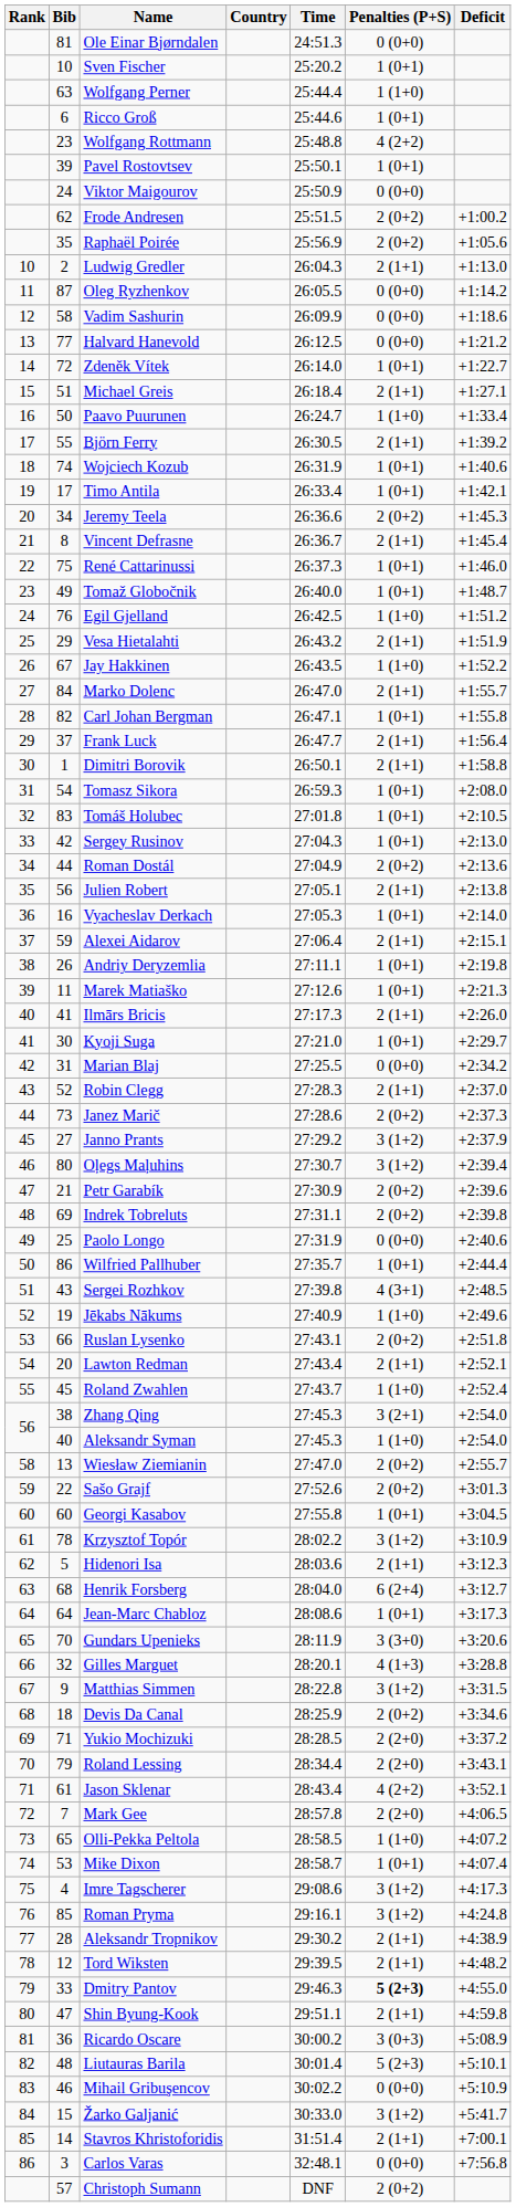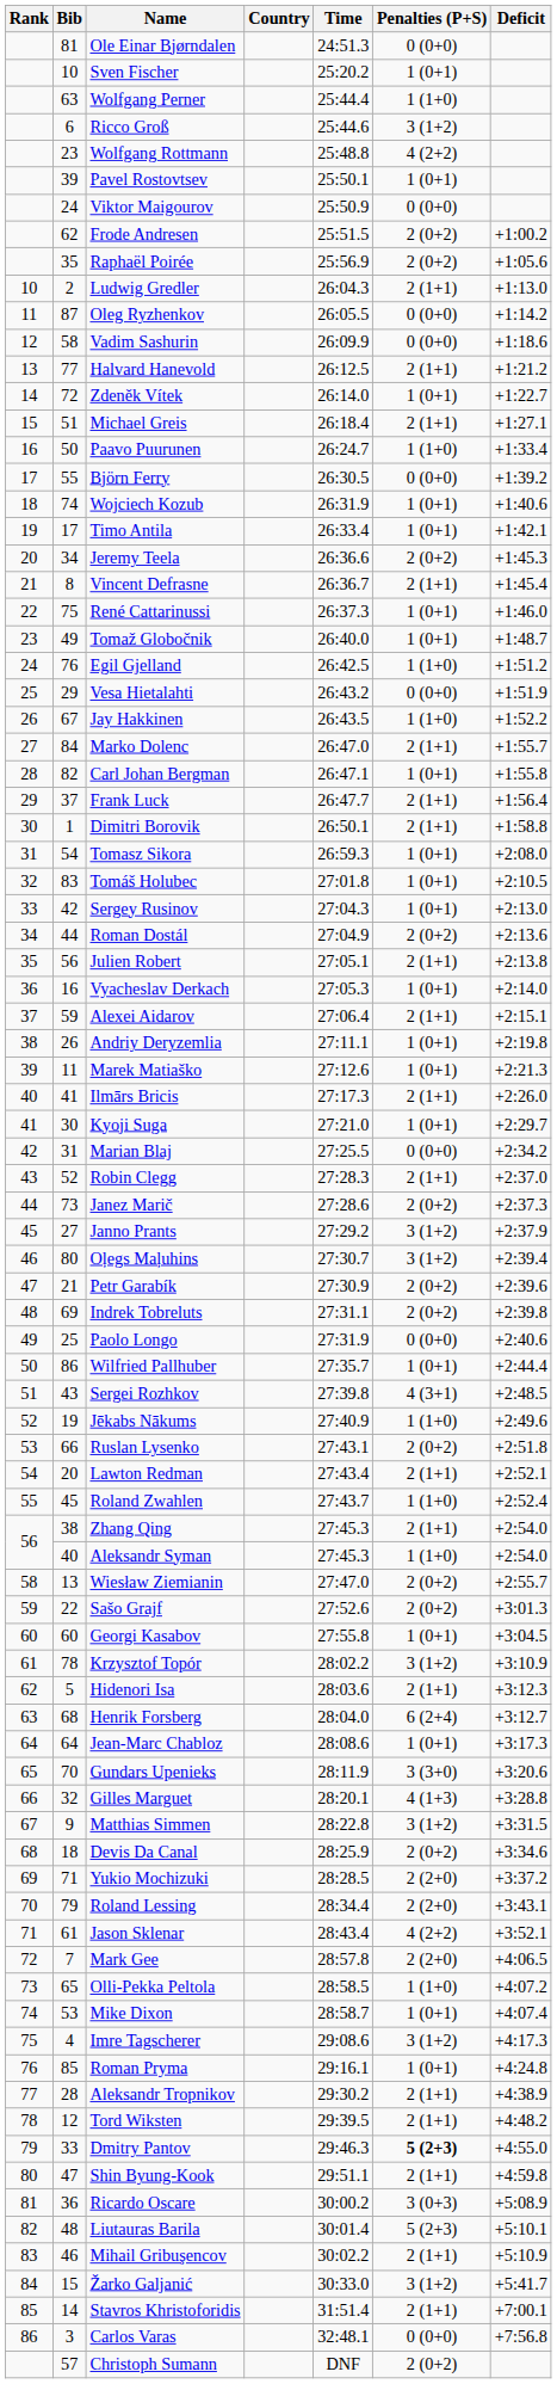 <table class="wikitable sortable" style="text-align:center">
 <tr>
 <th>Rank</th>
 <th>Bib</th>
 <th>Name</th>
 <th>Country</th>
 <th>Time</th>
 <th>Penalties (P+S)</th>
 <th>Deficit</th>
 </tr>
 <tr>
 <td></td>
 <td>81</td>
 <td align=left><a href='#'>Ole Einar Bjørndalen</a></td>
 <td align=left></td>
 <td>24:51.3</td>
 <td>0 (0+0)</td>
 <td></td>
 </tr>
 <tr>
 <td></td>
 <td>10</td>
 <td align=left><a href='#'>Sven Fischer</a></td>
 <td align=left></td>
 <td>25:20.2</td>
 <td>1 (0+1)</td>
 <td></td>
 </tr>
 <tr>
 <td></td>
 <td>63</td>
 <td align=left><a href='#'>Wolfgang Perner</a></td>
 <td align=left></td>
 <td>25:44.4</td>
 <td>1 (1+0)</td>
 <td></td>
 </tr>
 <tr>
 <td></td>
 <td>6</td>
 <td align=left><a href='#'>Ricco Groß</a></td>
 <td align=left></td>
 <td>25:44.6</td>
-<td>1 (0+1)</td>
+<td>3 (1+2)</td>
 <td></td>
 </tr>
 <tr>
 <td></td>
 <td>23</td>
 <td align=left><a href='#'>Wolfgang Rottmann</a></td>
 <td align=left></td>
 <td>25:48.8</td>
 <td>4 (2+2)</td>
 <td></td>
 </tr>
 <tr>
 <td></td>
 <td>39</td>
 <td align=left><a href='#'>Pavel Rostovtsev</a></td>
 <td align=left></td>
 <td>25:50.1</td>
 <td>1 (0+1)</td>
 <td></td>
 </tr>
 <tr>
 <td></td>
 <td>24</td>
 <td align=left><a href='#'>Viktor Maigourov</a></td>
 <td align=left></td>
 <td>25:50.9</td>
 <td>0 (0+0)</td>
 <td></td>
 </tr>
 <tr>
 <td></td>
 <td>62</td>
 <td align=left><a href='#'>Frode Andresen</a></td>
 <td align=left></td>
 <td>25:51.5</td>
 <td>2 (0+2)</td>
 <td>+1:00.2</td>
 </tr>
 <tr>
 <td></td>
 <td>35</td>
 <td align=left><a href='#'>Raphaël Poirée</a></td>
 <td align=left></td>
 <td>25:56.9</td>
 <td>2 (0+2)</td>
 <td>+1:05.6</td>
 </tr>
 <tr>
 <td>10</td>
 <td>2</td>
 <td align=left><a href='#'>Ludwig Gredler</a></td>
 <td align=left></td>
 <td>26:04.3</td>
 <td>2 (1+1)</td>
 <td>+1:13.0</td>
 </tr>
 <tr>
 <td>11</td>
 <td>87</td>
 <td align=left><a href='#'>Oleg Ryzhenkov</a></td>
 <td align=left></td>
 <td>26:05.5</td>
 <td>0 (0+0)</td>
 <td>+1:14.2</td>
 </tr>
 <tr>
 <td>12</td>
 <td>58</td>
 <td align=left><a href='#'>Vadim Sashurin</a></td>
 <td align=left></td>
 <td>26:09.9</td>
 <td>0 (0+0)</td>
 <td>+1:18.6</td>
 </tr>
 <tr>
 <td>13</td>
 <td>77</td>
 <td align=left><a href='#'>Halvard Hanevold</a></td>
 <td align=left></td>
 <td>26:12.5</td>
-<td>0 (0+0)</td>
+<td>2 (1+1)</td>
 <td>+1:21.2</td>
 </tr>
 <tr>
 <td>14</td>
 <td>72</td>
 <td align=left><a href='#'>Zdeněk Vítek</a></td>
 <td align=left></td>
 <td>26:14.0</td>
 <td>1 (0+1)</td>
 <td>+1:22.7</td>
 </tr>
 <tr>
 <td>15</td>
 <td>51</td>
 <td align=left><a href='#'>Michael Greis</a></td>
 <td align=left></td>
 <td>26:18.4</td>
 <td>2 (1+1)</td>
 <td>+1:27.1</td>
 </tr>
 <tr>
 <td>16</td>
 <td>50</td>
 <td align=left><a href='#'>Paavo Puurunen</a></td>
 <td align=left></td>
 <td>26:24.7</td>
 <td>1 (1+0)</td>
 <td>+1:33.4</td>
 </tr>
 <tr>
 <td>17</td>
 <td>55</td>
 <td align=left><a href='#'>Björn Ferry</a></td>
 <td align=left></td>
 <td>26:30.5</td>
-<td>2 (1+1)</td>
+<td>0 (0+0)</td>
 <td>+1:39.2</td>
 </tr>
 <tr>
 <td>18</td>
 <td>74</td>
 <td align=left><a href='#'>Wojciech Kozub</a></td>
 <td align=left></td>
 <td>26:31.9</td>
 <td>1 (0+1)</td>
 <td>+1:40.6</td>
 </tr>
 <tr>
 <td>19</td>
 <td>17</td>
 <td align=left><a href='#'>Timo Antila</a></td>
 <td align=left></td>
 <td>26:33.4</td>
 <td>1 (0+1)</td>
 <td>+1:42.1</td>
 </tr>
 <tr>
 <td>20</td>
 <td>34</td>
 <td align=left><a href='#'>Jeremy Teela</a></td>
 <td align=left></td>
 <td>26:36.6</td>
 <td>2 (0+2)</td>
 <td>+1:45.3</td>
 </tr>
 <tr>
 <td>21</td>
 <td>8</td>
 <td align=left><a href='#'>Vincent Defrasne</a></td>
 <td align=left></td>
 <td>26:36.7</td>
 <td>2 (1+1)</td>
 <td>+1:45.4</td>
 </tr>
 <tr>
 <td>22</td>
 <td>75</td>
 <td align=left><a href='#'>René Cattarinussi</a></td>
 <td align=left></td>
 <td>26:37.3</td>
 <td>1 (0+1)</td>
 <td>+1:46.0</td>
 </tr>
 <tr>
 <td>23</td>
 <td>49</td>
 <td align=left><a href='#'>Tomaž Globočnik</a></td>
 <td align=left></td>
 <td>26:40.0</td>
 <td>1 (0+1)</td>
 <td>+1:48.7</td>
 </tr>
 <tr>
 <td>24</td>
 <td>76</td>
 <td align=left><a href='#'>Egil Gjelland</a></td>
 <td align=left></td>
 <td>26:42.5</td>
 <td>1 (1+0)</td>
 <td>+1:51.2</td>
 </tr>
 <tr>
 <td>25</td>
 <td>29</td>
 <td align=left><a href='#'>Vesa Hietalahti</a></td>
 <td align=left></td>
 <td>26:43.2</td>
-<td>2 (1+1)</td>
+<td>0 (0+0)</td>
 <td>+1:51.9</td>
 </tr>
 <tr>
 <td>26</td>
 <td>67</td>
 <td align=left><a href='#'>Jay Hakkinen</a></td>
 <td align=left></td>
 <td>26:43.5</td>
 <td>1 (1+0)</td>
 <td>+1:52.2</td>
 </tr>
 <tr>
 <td>27</td>
 <td>84</td>
 <td align=left><a href='#'>Marko Dolenc</a></td>
 <td align=left></td>
 <td>26:47.0</td>
 <td>2 (1+1)</td>
 <td>+1:55.7</td>
 </tr>
 <tr>
 <td>28</td>
 <td>82</td>
 <td align=left><a href='#'>Carl Johan Bergman</a></td>
 <td align=left></td>
 <td>26:47.1</td>
 <td>1 (0+1)</td>
 <td>+1:55.8</td>
 </tr>
 <tr>
 <td>29</td>
 <td>37</td>
 <td align=left><a href='#'>Frank Luck</a></td>
 <td align=left></td>
 <td>26:47.7</td>
 <td>2 (1+1)</td>
 <td>+1:56.4</td>
 </tr>
 <tr>
 <td>30</td>
 <td>1</td>
 <td align=left><a href='#'>Dimitri Borovik</a></td>
 <td align=left></td>
 <td>26:50.1</td>
 <td>2 (1+1)</td>
 <td>+1:58.8</td>
 </tr>
 <tr>
 <td>31</td>
 <td>54</td>
 <td align=left><a href='#'>Tomasz Sikora</a></td>
 <td align=left></td>
 <td>26:59.3</td>
 <td>1 (0+1)</td>
 <td>+2:08.0</td>
 </tr>
 <tr>
 <td>32</td>
 <td>83</td>
 <td align=left><a href='#'>Tomáš Holubec</a></td>
 <td align=left></td>
 <td>27:01.8</td>
 <td>1 (0+1)</td>
 <td>+2:10.5</td>
 </tr>
 <tr>
 <td>33</td>
 <td>42</td>
 <td align=left><a href='#'>Sergey Rusinov</a></td>
 <td align=left></td>
 <td>27:04.3</td>
 <td>1 (0+1)</td>
 <td>+2:13.0</td>
 </tr>
 <tr>
 <td>34</td>
 <td>44</td>
 <td align=left><a href='#'>Roman Dostál</a></td>
 <td align=left></td>
 <td>27:04.9</td>
 <td>2 (0+2)</td>
 <td>+2:13.6</td>
 </tr>
 <tr>
 <td>35</td>
 <td>56</td>
 <td align=left><a href='#'>Julien Robert</a></td>
 <td align=left></td>
 <td>27:05.1</td>
 <td>2 (1+1)</td>
 <td>+2:13.8</td>
 </tr>
 <tr>
 <td>36</td>
 <td>16</td>
 <td align=left><a href='#'>Vyacheslav Derkach</a></td>
 <td align=left></td>
 <td>27:05.3</td>
 <td>1 (0+1)</td>
 <td>+2:14.0</td>
 </tr>
 <tr>
 <td>37</td>
 <td>59</td>
 <td align=left><a href='#'>Alexei Aidarov</a></td>
 <td align=left></td>
 <td>27:06.4</td>
 <td>2 (1+1)</td>
 <td>+2:15.1</td>
 </tr>
 <tr>
 <td>38</td>
 <td>26</td>
 <td align=left><a href='#'>Andriy Deryzemlia</a></td>
 <td align=left></td>
 <td>27:11.1</td>
 <td>1 (0+1)</td>
 <td>+2:19.8</td>
 </tr>
 <tr>
 <td>39</td>
 <td>11</td>
 <td align=left><a href='#'>Marek Matiaško</a></td>
 <td align=left></td>
 <td>27:12.6</td>
 <td>1 (0+1)</td>
 <td>+2:21.3</td>
 </tr>
 <tr>
 <td>40</td>
 <td>41</td>
 <td align=left><a href='#'>Ilmārs Bricis</a></td>
 <td align=left></td>
 <td>27:17.3</td>
 <td>2 (1+1)</td>
 <td>+2:26.0</td>
 </tr>
 <tr>
 <td>41</td>
 <td>30</td>
 <td align=left><a href='#'>Kyoji Suga</a></td>
 <td align=left></td>
 <td>27:21.0</td>
 <td>1 (0+1)</td>
 <td>+2:29.7</td>
 </tr>
 <tr>
 <td>42</td>
 <td>31</td>
 <td align=left><a href='#'>Marian Blaj</a></td>
 <td align=left></td>
 <td>27:25.5</td>
 <td>0 (0+0)</td>
 <td>+2:34.2</td>
 </tr>
 <tr>
 <td>43</td>
 <td>52</td>
 <td align=left><a href='#'>Robin Clegg</a></td>
 <td align=left></td>
 <td>27:28.3</td>
 <td>2 (1+1)</td>
 <td>+2:37.0</td>
 </tr>
 <tr>
 <td>44</td>
 <td>73</td>
 <td align=left><a href='#'>Janez Marič</a></td>
 <td align=left></td>
 <td>27:28.6</td>
 <td>2 (0+2)</td>
 <td>+2:37.3</td>
 </tr>
 <tr>
 <td>45</td>
 <td>27</td>
 <td align=left><a href='#'>Janno Prants</a></td>
 <td align=left></td>
 <td>27:29.2</td>
 <td>3 (1+2)</td>
 <td>+2:37.9</td>
 </tr>
 <tr>
 <td>46</td>
 <td>80</td>
 <td align=left><a href='#'>Oļegs Maļuhins</a></td>
 <td align=left></td>
 <td>27:30.7</td>
 <td>3 (1+2)</td>
 <td>+2:39.4</td>
 </tr>
 <tr>
 <td>47</td>
 <td>21</td>
 <td align=left><a href='#'>Petr Garabík</a></td>
 <td align=left></td>
 <td>27:30.9</td>
 <td>2 (0+2)</td>
 <td>+2:39.6</td>
 </tr>
 <tr>
 <td>48</td>
 <td>69</td>
 <td align=left><a href='#'>Indrek Tobreluts</a></td>
 <td align=left></td>
 <td>27:31.1</td>
 <td>2 (0+2)</td>
 <td>+2:39.8</td>
 </tr>
 <tr>
 <td>49</td>
 <td>25</td>
 <td align=left><a href='#'>Paolo Longo</a></td>
 <td align=left></td>
 <td>27:31.9</td>
 <td>0 (0+0)</td>
 <td>+2:40.6</td>
 </tr>
 <tr>
 <td>50</td>
 <td>86</td>
 <td align=left><a href='#'>Wilfried Pallhuber</a></td>
 <td align=left></td>
 <td>27:35.7</td>
 <td>1 (0+1)</td>
 <td>+2:44.4</td>
 </tr>
 <tr>
 <td>51</td>
 <td>43</td>
 <td align=left><a href='#'>Sergei Rozhkov</a></td>
 <td align=left></td>
 <td>27:39.8</td>
 <td>4 (3+1)</td>
 <td>+2:48.5</td>
 </tr>
 <tr>
 <td>52</td>
 <td>19</td>
 <td align=left><a href='#'>Jēkabs Nākums</a></td>
 <td align=left></td>
 <td>27:40.9</td>
 <td>1 (1+0)</td>
 <td>+2:49.6</td>
 </tr>
 <tr>
 <td>53</td>
 <td>66</td>
 <td align=left><a href='#'>Ruslan Lysenko</a></td>
 <td align=left></td>
 <td>27:43.1</td>
 <td>2 (0+2)</td>
 <td>+2:51.8</td>
 </tr>
 <tr>
 <td>54</td>
 <td>20</td>
 <td align=left><a href='#'>Lawton Redman</a></td>
 <td align=left></td>
 <td>27:43.4</td>
 <td>2 (1+1)</td>
 <td>+2:52.1</td>
 </tr>
 <tr>
 <td>55</td>
 <td>45</td>
 <td align=left><a href='#'>Roland Zwahlen</a></td>
 <td align=left></td>
 <td>27:43.7</td>
 <td>1 (1+0)</td>
 <td>+2:52.4</td>
 </tr>
 <tr>
 <td rowspan=2>56</td>
 <td>38</td>
 <td align=left><a href='#'>Zhang Qing</a></td>
 <td align=left></td>
 <td>27:45.3</td>
-<td>3 (2+1)</td>
+<td>2 (1+1)</td>
 <td>+2:54.0</td>
 </tr>
 <tr>
 <td>40</td>
 <td align=left><a href='#'>Aleksandr Syman</a></td>
 <td align=left></td>
 <td>27:45.3</td>
 <td>1 (1+0)</td>
 <td>+2:54.0</td>
 </tr>
 <tr>
 <td>58</td>
 <td>13</td>
 <td align=left><a href='#'>Wiesław Ziemianin</a></td>
 <td align=left></td>
 <td>27:47.0</td>
 <td>2 (0+2)</td>
 <td>+2:55.7</td>
 </tr>
 <tr>
 <td>59</td>
 <td>22</td>
 <td align=left><a href='#'>Sašo Grajf</a></td>
 <td align=left></td>
 <td>27:52.6</td>
 <td>2 (0+2)</td>
 <td>+3:01.3</td>
 </tr>
 <tr>
 <td>60</td>
 <td>60</td>
 <td align=left><a href='#'>Georgi Kasabov</a></td>
 <td align=left></td>
 <td>27:55.8</td>
 <td>1 (0+1)</td>
 <td>+3:04.5</td>
 </tr>
 <tr>
 <td>61</td>
 <td>78</td>
 <td align=left><a href='#'>Krzysztof Topór</a></td>
 <td align=left></td>
 <td>28:02.2</td>
 <td>3 (1+2)</td>
 <td>+3:10.9</td>
 </tr>
 <tr>
 <td>62</td>
 <td>5</td>
 <td align=left><a href='#'>Hidenori Isa</a></td>
 <td align=left></td>
 <td>28:03.6</td>
 <td>2 (1+1)</td>
 <td>+3:12.3</td>
 </tr>
 <tr>
 <td>63</td>
 <td>68</td>
 <td align=left><a href='#'>Henrik Forsberg</a></td>
 <td align=left></td>
 <td>28:04.0</td>
 <td>6 (2+4)</td>
 <td>+3:12.7</td>
 </tr>
 <tr>
 <td>64</td>
 <td>64</td>
 <td align=left><a href='#'>Jean-Marc Chabloz</a></td>
 <td align=left></td>
 <td>28:08.6</td>
 <td>1 (0+1)</td>
 <td>+3:17.3</td>
 </tr>
 <tr>
 <td>65</td>
 <td>70</td>
 <td align=left><a href='#'>Gundars Upenieks</a></td>
 <td align=left></td>
 <td>28:11.9</td>
 <td>3 (3+0)</td>
 <td>+3:20.6</td>
 </tr>
 <tr>
 <td>66</td>
 <td>32</td>
 <td align=left><a href='#'>Gilles Marguet</a></td>
 <td align=left></td>
 <td>28:20.1</td>
 <td>4 (1+3)</td>
 <td>+3:28.8</td>
 </tr>
 <tr>
 <td>67</td>
 <td>9</td>
 <td align=left><a href='#'>Matthias Simmen</a></td>
 <td align=left></td>
 <td>28:22.8</td>
 <td>3 (1+2)</td>
 <td>+3:31.5</td>
 </tr>
 <tr>
 <td>68</td>
 <td>18</td>
 <td align=left><a href='#'>Devis Da Canal</a></td>
 <td align=left></td>
 <td>28:25.9</td>
 <td>2 (0+2)</td>
 <td>+3:34.6</td>
 </tr>
 <tr>
 <td>69</td>
 <td>71</td>
 <td align=left><a href='#'>Yukio Mochizuki</a></td>
 <td align=left></td>
 <td>28:28.5</td>
 <td>2 (2+0)</td>
 <td>+3:37.2</td>
 </tr>
 <tr>
 <td>70</td>
 <td>79</td>
 <td align=left><a href='#'>Roland Lessing</a></td>
 <td align=left></td>
 <td>28:34.4</td>
 <td>2 (2+0)</td>
 <td>+3:43.1</td>
 </tr>
 <tr>
 <td>71</td>
 <td>61</td>
 <td align=left><a href='#'>Jason Sklenar</a></td>
 <td align=left></td>
 <td>28:43.4</td>
 <td>4 (2+2)</td>
 <td>+3:52.1</td>
 </tr>
 <tr>
 <td>72</td>
 <td>7</td>
 <td align=left><a href='#'>Mark Gee</a></td>
 <td align=left></td>
 <td>28:57.8</td>
 <td>2 (2+0)</td>
 <td>+4:06.5</td>
 </tr>
 <tr>
 <td>73</td>
 <td>65</td>
 <td align=left><a href='#'>Olli-Pekka Peltola</a></td>
 <td align=left></td>
 <td>28:58.5</td>
 <td>1 (1+0)</td>
 <td>+4:07.2</td>
 </tr>
 <tr>
 <td>74</td>
 <td>53</td>
 <td align=left><a href='#'>Mike Dixon</a></td>
 <td align=left></td>
 <td>28:58.7</td>
 <td>1 (0+1)</td>
 <td>+4:07.4</td>
 </tr>
 <tr>
 <td>75</td>
 <td>4</td>
 <td align=left><a href='#'>Imre Tagscherer</a></td>
 <td align=left></td>
 <td>29:08.6</td>
 <td>3 (1+2)</td>
 <td>+4:17.3</td>
 </tr>
 <tr>
 <td>76</td>
 <td>85</td>
 <td align=left><a href='#'>Roman Pryma</a></td>
 <td align=left></td>
 <td>29:16.1</td>
-<td>3 (1+2)</td>
+<td>1 (0+1)</td>
 <td>+4:24.8</td>
 </tr>
 <tr>
 <td>77</td>
 <td>28</td>
 <td align=left><a href='#'>Aleksandr Tropnikov</a></td>
 <td align=left></td>
 <td>29:30.2</td>
 <td>2 (1+1)</td>
 <td>+4:38.9</td>
 </tr>
 <tr>
 <td>78</td>
 <td>12</td>
 <td align=left><a href='#'>Tord Wiksten</a></td>
 <td align=left></td>
 <td>29:39.5</td>
 <td>2 (1+1)</td>
 <td>+4:48.2</td>
 </tr>
 <tr>
 <td>79</td>
 <td>33</td>
 <td align=left><a href='#'>Dmitry Pantov</a></td>
 <td align=left></td>
 <td>29:46.3</td>
 <td><strong>5 (2+3)</strong></td>
 <td>+4:55.0</td>
 </tr>
 <tr>
 <td>80</td>
 <td>47</td>
 <td align=left><a href='#'>Shin Byung-Kook</a></td>
 <td align=left></td>
 <td>29:51.1</td>
 <td>2 (1+1)</td>
 <td>+4:59.8</td>
 </tr>
 <tr>
 <td>81</td>
 <td>36</td>
 <td align=left><a href='#'>Ricardo Oscare</a></td>
 <td align=left></td>
 <td>30:00.2</td>
 <td>3 (0+3)</td>
 <td>+5:08.9</td>
 </tr>
 <tr>
 <td>82</td>
 <td>48</td>
 <td align=left><a href='#'>Liutauras Barila</a></td>
 <td align=left></td>
 <td>30:01.4</td>
 <td>5 (2+3)</td>
 <td>+5:10.1</td>
 </tr>
 <tr>
 <td>83</td>
 <td>46</td>
 <td align=left><a href='#'>Mihail Gribuşencov</a></td>
 <td align=left></td>
 <td>30:02.2</td>
-<td>0 (0+0)</td>
+<td>2 (1+1)</td>
 <td>+5:10.9</td>
 </tr>
 <tr>
 <td>84</td>
 <td>15</td>
 <td align=left><a href='#'>Žarko Galjanić</a></td>
 <td align=left></td>
 <td>30:33.0</td>
 <td>3 (1+2)</td>
 <td>+5:41.7</td>
 </tr>
 <tr>
 <td>85</td>
 <td>14</td>
 <td align=left><a href='#'>Stavros Khristoforidis</a></td>
 <td align=left></td>
 <td>31:51.4</td>
 <td>2 (1+1)</td>
 <td>+7:00.1</td>
 </tr>
 <tr>
 <td>86</td>
 <td>3</td>
 <td align=left><a href='#'>Carlos Varas</a></td>
 <td align=left></td>
 <td>32:48.1</td>
 <td>0 (0+0)</td>
 <td>+7:56.8</td>
 </tr>
 <tr>
 <td></td>
 <td>57</td>
 <td align=left><a href='#'>Christoph Sumann</a></td>
 <td align=left></td>
 <td>DNF</td>
 <td>2 (0+2)</td>
 <td></td>
 </tr>
 </table>
